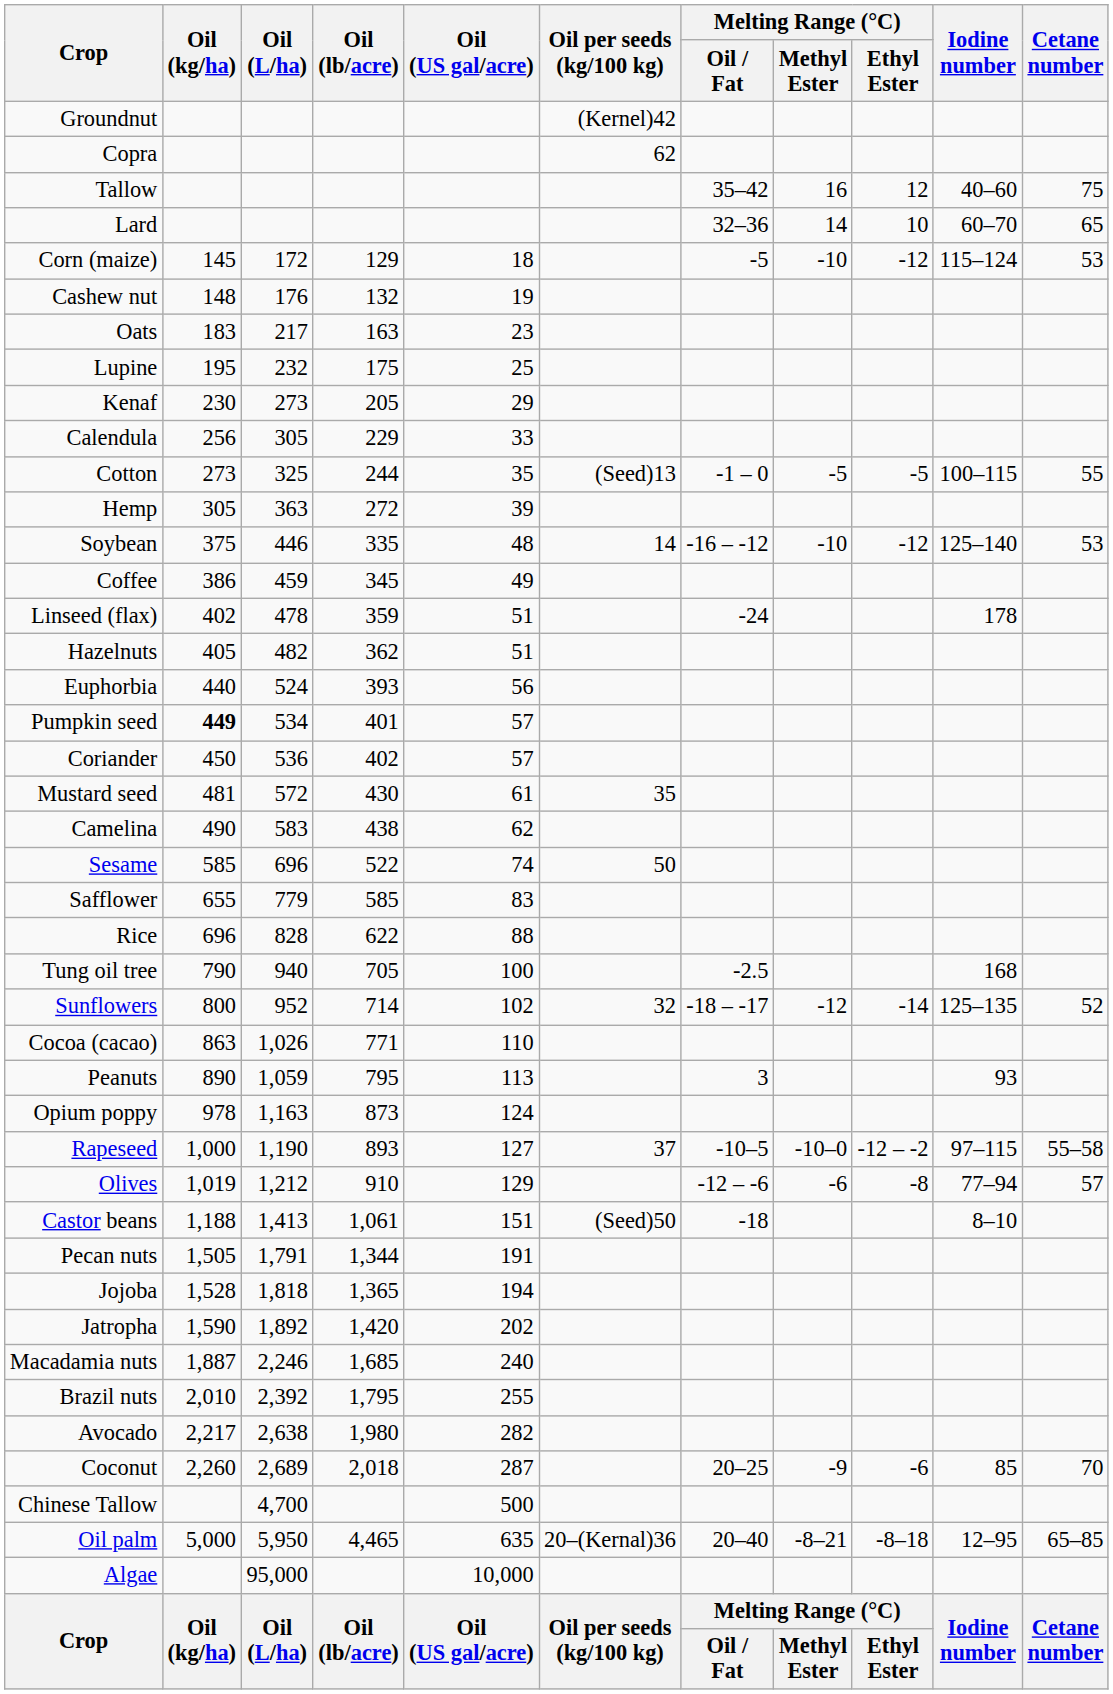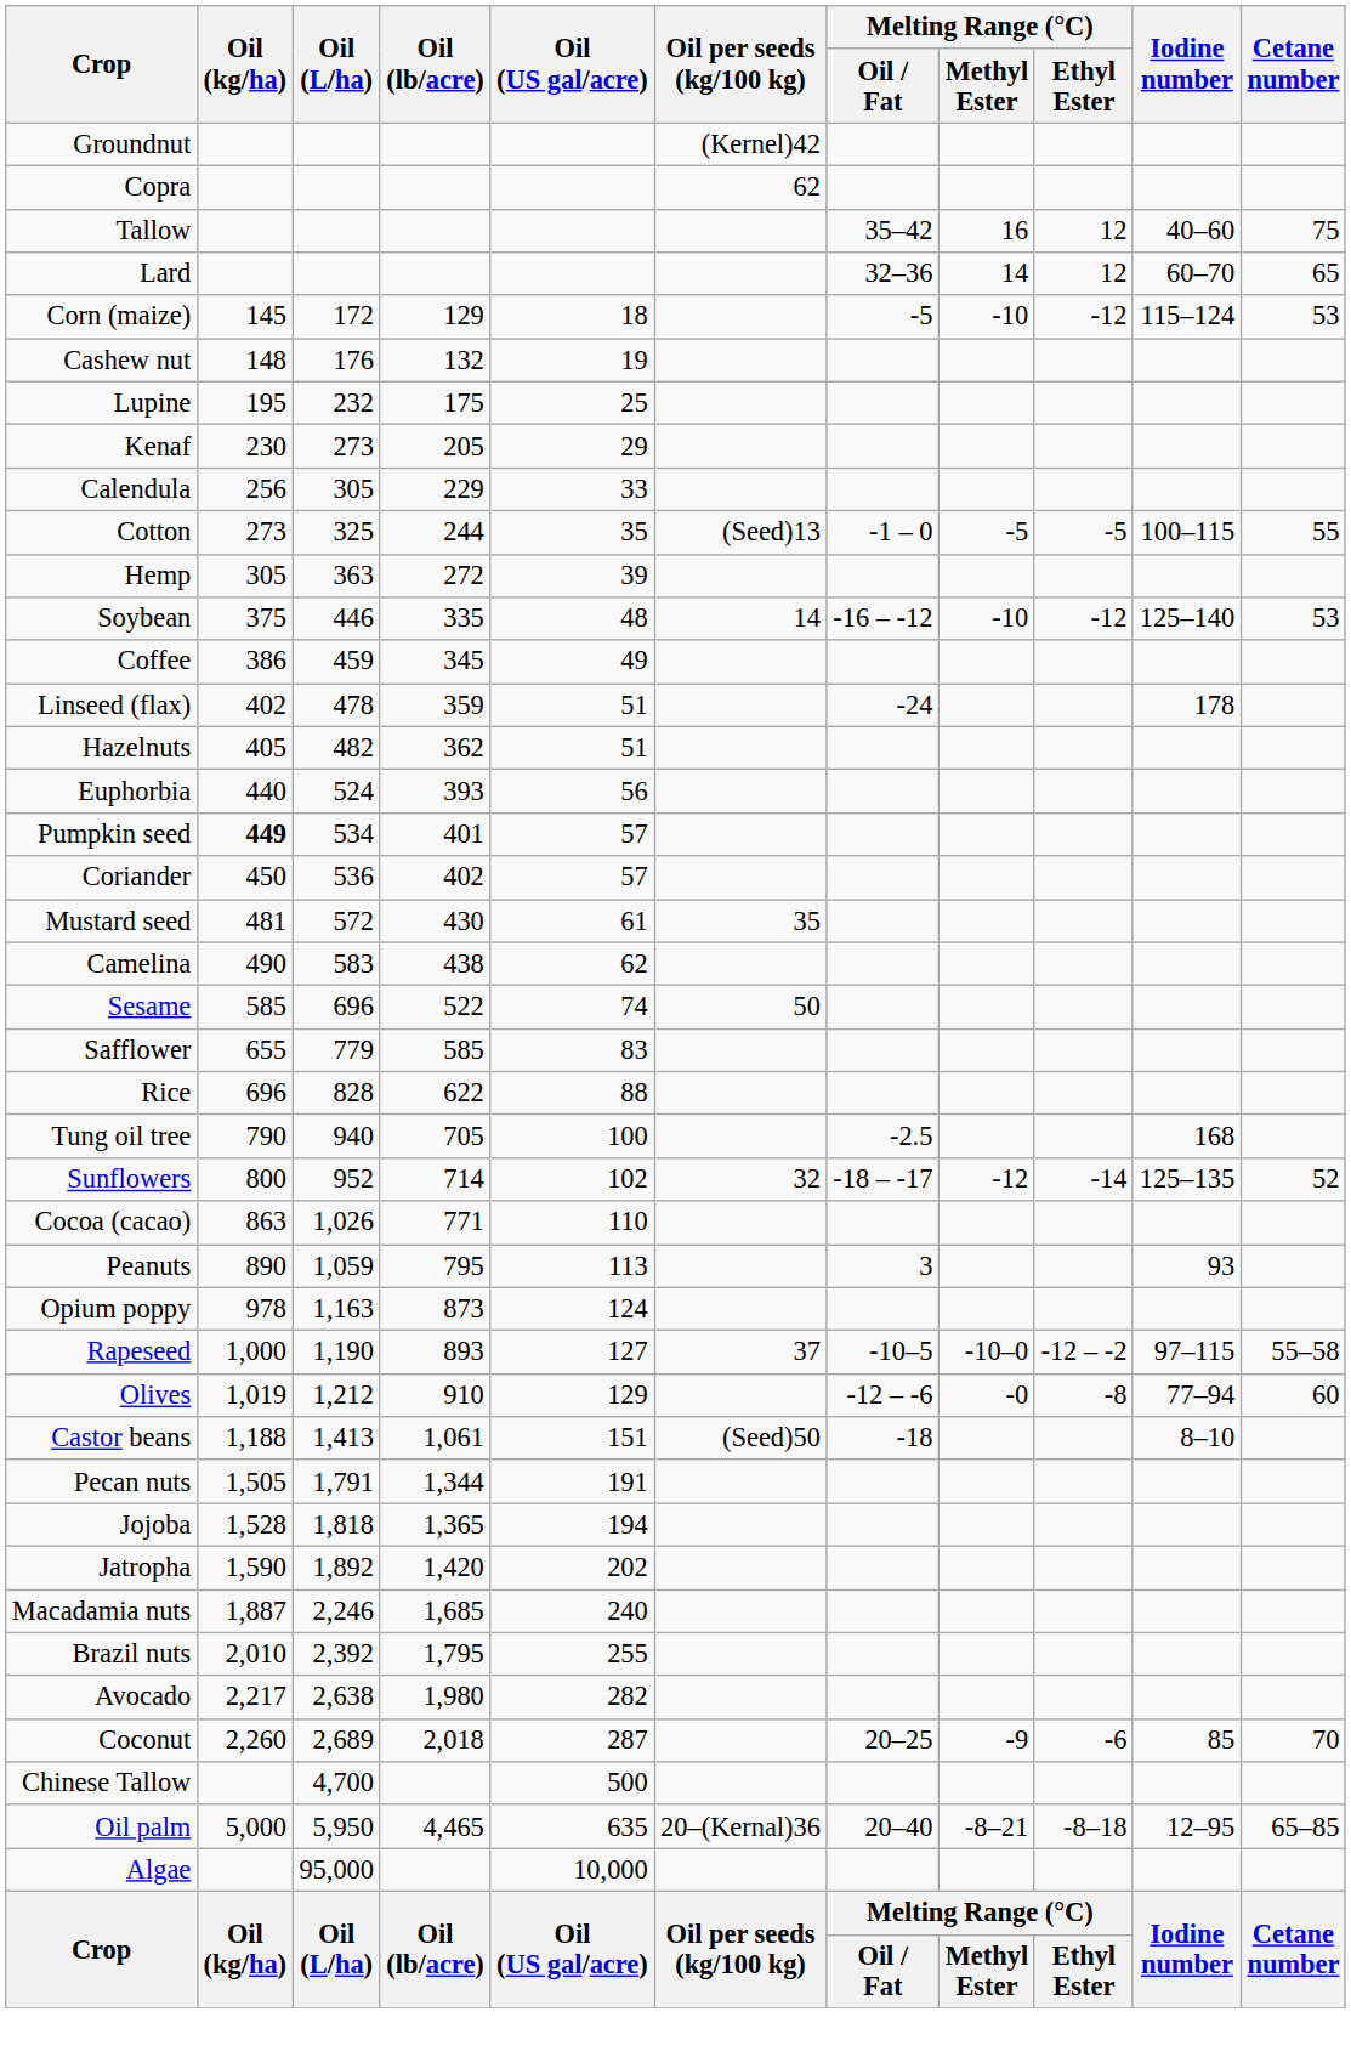 <table style="text-align: right;" class="wikitable" border = "1">
 <tr>
 <th rowspan=2>Crop</th>
 <th rowspan=2>Oil<br>(kg/<a href='#'>ha</a>)</th>
 <th rowspan=2>Oil<br>(<a href='#'>L</a>/<a href='#'>ha</a>)</th>
 <th rowspan=2>Oil<br>(lb/<a href='#'>acre</a>)</th>
 <th rowspan=2>Oil<br>(<a href='#'>US gal</a>/<a href='#'>acre</a>)</th>
 <th rowspan=2>Oil per seeds<br>(kg/100 kg)</th>
 <th colspan=3>Melting Range (°C)</th>
 <th rowspan=2><a href='#'>Iodine<br>number</a></th>
 <th rowspan=2><a href='#'>Cetane<br>number</a></th>
 </tr>
 <tr>
 <th>Oil /<br>Fat</th>
 <th>Methyl<br>Ester</th>
 <th>Ethyl<br>Ester</th>
 </tr>
 <tr>
 <td>Groundnut</td>
 <td></td>
 <td></td>
 <td></td>
 <td></td>
 <td>(Kernel)42</td>
 <td></td>
 <td></td>
 <td></td>
 <td></td>
 <td></td>
 </tr>
 <tr>
 <td>Copra</td>
 <td></td>
 <td></td>
 <td></td>
 <td></td>
 <td>62</td>
 <td></td>
 <td></td>
 <td></td>
 <td></td>
 <td></td>
 </tr>
 <tr>
 <td>Tallow</td>
 <td></td>
 <td></td>
 <td></td>
 <td></td>
 <td></td>
 <td>35–42</td>
 <td>16</td>
 <td>12</td>
 <td>40–60</td>
 <td>75</td>
 </tr>
 <tr>
 <td>Lard</td>
 <td></td>
 <td></td>
 <td></td>
 <td></td>
 <td></td>
 <td>32–36</td>
 <td>14</td>
-<td>10</td>
+<td>12</td>
 <td>60–70</td>
 <td>65</td>
 </tr>
 <tr>
 <td>Corn (maize)</td>
 <td>145</td>
 <td>172</td>
 <td>129</td>
 <td>18</td>
 <td></td>
 <td>-5</td>
 <td>-10</td>
 <td>-12</td>
 <td>115–124</td>
 <td>53</td>
 </tr>
 <tr>
 <td>Cashew nut</td>
 <td>148</td>
 <td>176</td>
 <td>132</td>
 <td>19</td>
-<td></td>
-<td></td>
-<td></td>
-<td></td>
-<td></td>
-<td></td>
-</tr>
-<tr>
-<td>Oats</td>
-<td>183</td>
-<td>217</td>
-<td>163</td>
-<td>23</td>
 <td></td>
 <td></td>
 <td></td>
 <td></td>
 <td></td>
 <td></td>
 </tr>
 <tr>
 <td>Lupine</td>
 <td>195</td>
 <td>232</td>
 <td>175</td>
 <td>25</td>
 <td></td>
 <td></td>
 <td></td>
 <td></td>
 <td></td>
 <td></td>
 </tr>
 <tr>
 <td>Kenaf</td>
 <td>230</td>
 <td>273</td>
 <td>205</td>
 <td>29</td>
 <td></td>
 <td></td>
 <td></td>
 <td></td>
 <td></td>
 <td></td>
 </tr>
 <tr>
 <td>Calendula</td>
 <td>256</td>
 <td>305</td>
 <td>229</td>
 <td>33</td>
 <td></td>
 <td></td>
 <td></td>
 <td></td>
 <td></td>
 <td></td>
 </tr>
 <tr>
 <td>Cotton</td>
 <td>273</td>
 <td>325</td>
 <td>244</td>
 <td>35</td>
 <td>(Seed)13</td>
 <td>-1 – 0</td>
 <td>-5</td>
 <td>-5</td>
 <td>100–115</td>
 <td>55</td>
 </tr>
 <tr>
 <td>Hemp</td>
 <td>305</td>
 <td>363</td>
 <td>272</td>
 <td>39</td>
 <td></td>
 <td></td>
 <td></td>
 <td></td>
 <td></td>
 <td></td>
 </tr>
 <tr>
 <td>Soybean</td>
 <td>375</td>
 <td>446</td>
 <td>335</td>
 <td>48</td>
 <td>14</td>
 <td>-16 – -12</td>
 <td>-10</td>
 <td>-12</td>
 <td>125–140</td>
 <td>53</td>
 </tr>
 <tr>
 <td>Coffee</td>
 <td>386</td>
 <td>459</td>
 <td>345</td>
 <td>49</td>
 <td></td>
 <td></td>
 <td></td>
 <td></td>
 <td></td>
 <td></td>
 </tr>
 <tr>
 <td>Linseed (flax)</td>
 <td>402</td>
 <td>478</td>
 <td>359</td>
 <td>51</td>
 <td></td>
 <td>-24</td>
 <td></td>
 <td></td>
 <td>178</td>
 <td></td>
 </tr>
 <tr>
 <td>Hazelnuts</td>
 <td>405</td>
 <td>482</td>
 <td>362</td>
 <td>51</td>
 <td></td>
 <td></td>
 <td></td>
 <td></td>
 <td></td>
 <td></td>
 </tr>
 <tr>
 <td>Euphorbia</td>
 <td>440</td>
 <td>524</td>
 <td>393</td>
 <td>56</td>
 <td></td>
 <td></td>
 <td></td>
 <td></td>
 <td></td>
 <td></td>
 </tr>
 <tr>
 <td>Pumpkin seed</td>
 <td><strong>449</strong></td>
 <td>534</td>
 <td>401</td>
 <td>57</td>
 <td></td>
 <td></td>
 <td></td>
 <td></td>
 <td></td>
 <td></td>
 </tr>
 <tr>
 <td>Coriander</td>
 <td>450</td>
 <td>536</td>
 <td>402</td>
 <td>57</td>
 <td></td>
 <td></td>
 <td></td>
 <td></td>
 <td></td>
 <td></td>
 </tr>
 <tr>
 <td>Mustard seed</td>
 <td>481</td>
 <td>572</td>
 <td>430</td>
 <td>61</td>
 <td>35</td>
 <td></td>
 <td></td>
 <td></td>
 <td></td>
 <td></td>
 </tr>
 <tr>
 <td>Camelina</td>
 <td>490</td>
 <td>583</td>
 <td>438</td>
 <td>62</td>
 <td></td>
 <td></td>
 <td></td>
 <td></td>
 <td></td>
 <td></td>
 </tr>
 <tr>
 <td><a href='#'>Sesame</a></td>
 <td>585</td>
 <td>696</td>
 <td>522</td>
 <td>74</td>
 <td>50</td>
 <td></td>
 <td></td>
 <td></td>
 <td></td>
 <td></td>
 </tr>
 <tr>
 <td>Safflower</td>
 <td>655</td>
 <td>779</td>
 <td>585</td>
 <td>83</td>
 <td></td>
 <td></td>
 <td></td>
 <td></td>
 <td></td>
 <td></td>
 </tr>
 <tr>
 <td>Rice</td>
 <td>696</td>
 <td>828</td>
 <td>622</td>
 <td>88</td>
 <td></td>
 <td></td>
 <td></td>
 <td></td>
 <td></td>
 <td></td>
 </tr>
 <tr>
 <td>Tung oil tree</td>
 <td>790</td>
 <td>940</td>
 <td>705</td>
 <td>100</td>
 <td></td>
 <td>-2.5</td>
 <td></td>
 <td></td>
 <td>168</td>
 <td></td>
 </tr>
 <tr>
 <td><a href='#'>Sunflowers</a></td>
 <td>800</td>
 <td>952</td>
 <td>714</td>
 <td>102</td>
 <td>32</td>
 <td>-18 – -17</td>
 <td>-12</td>
 <td>-14</td>
 <td>125–135</td>
 <td>52</td>
 </tr>
 <tr>
 <td>Cocoa (cacao)</td>
 <td>863</td>
 <td>1,026</td>
 <td>771</td>
 <td>110</td>
 <td></td>
 <td></td>
 <td></td>
 <td></td>
 <td></td>
 <td></td>
 </tr>
 <tr>
 <td>Peanuts</td>
 <td>890</td>
 <td>1,059</td>
 <td>795</td>
 <td>113</td>
 <td></td>
 <td>3</td>
 <td></td>
 <td></td>
 <td>93</td>
 <td></td>
 </tr>
 <tr>
 <td>Opium poppy</td>
 <td>978</td>
 <td>1,163</td>
 <td>873</td>
 <td>124</td>
 <td></td>
 <td></td>
 <td></td>
 <td></td>
 <td></td>
 <td></td>
 </tr>
 <tr>
 <td><a href='#'>Rapeseed</a></td>
 <td>1,000</td>
 <td>1,190</td>
 <td>893</td>
 <td>127</td>
 <td>37</td>
 <td>-10–5</td>
 <td>-10–0</td>
 <td>-12 – -2</td>
 <td>97–115</td>
 <td>55–58</td>
 </tr>
 <tr>
 <td><a href='#'>Olives</a></td>
 <td>1,019</td>
 <td>1,212</td>
 <td>910</td>
 <td>129</td>
 <td></td>
 <td>-12 – -6</td>
-<td>-6</td>
+<td>-0</td>
 <td>-8</td>
 <td>77–94</td>
-<td>57</td>
+<td>60</td>
 </tr>
 <tr>
 <td><a href='#'>Castor</a> beans</td>
 <td>1,188</td>
 <td>1,413</td>
 <td>1,061</td>
 <td>151</td>
 <td>(Seed)50</td>
 <td>-18</td>
 <td></td>
 <td></td>
 <td>8–10</td>
 <td></td>
 </tr>
 <tr>
 <td>Pecan nuts</td>
 <td>1,505</td>
 <td>1,791</td>
 <td>1,344</td>
 <td>191</td>
 <td></td>
 <td></td>
 <td></td>
 <td></td>
 <td></td>
 <td></td>
 </tr>
 <tr>
 <td>Jojoba</td>
 <td>1,528</td>
 <td>1,818</td>
 <td>1,365</td>
 <td>194</td>
 <td></td>
 <td></td>
 <td></td>
 <td></td>
 <td></td>
 <td></td>
 </tr>
 <tr>
 <td>Jatropha</td>
 <td>1,590</td>
 <td>1,892</td>
 <td>1,420</td>
 <td>202</td>
 <td></td>
 <td></td>
 <td></td>
 <td></td>
 <td></td>
 <td></td>
 </tr>
 <tr>
 <td>Macadamia nuts</td>
 <td>1,887</td>
 <td>2,246</td>
 <td>1,685</td>
 <td>240</td>
 <td></td>
 <td></td>
 <td></td>
 <td></td>
 <td></td>
 <td></td>
 </tr>
 <tr>
 <td>Brazil nuts</td>
 <td>2,010</td>
 <td>2,392</td>
 <td>1,795</td>
 <td>255</td>
 <td></td>
 <td></td>
 <td></td>
 <td></td>
 <td></td>
 <td></td>
 </tr>
 <tr>
 <td>Avocado</td>
 <td>2,217</td>
 <td>2,638</td>
 <td>1,980</td>
 <td>282</td>
 <td></td>
 <td></td>
 <td></td>
 <td></td>
 <td></td>
 <td></td>
 </tr>
 <tr>
 <td>Coconut</td>
 <td>2,260</td>
 <td>2,689</td>
 <td>2,018</td>
 <td>287</td>
 <td></td>
 <td>20–25</td>
 <td>-9</td>
 <td>-6</td>
 <td>85</td>
 <td>70</td>
 </tr>
 <tr>
 <td>Chinese Tallow</td>
 <td></td>
 <td>4,700</td>
 <td></td>
 <td>500</td>
 <td></td>
 <td></td>
 <td></td>
 <td></td>
 <td></td>
 <td></td>
 </tr>
 <tr>
 <td><a href='#'>Oil palm</a></td>
 <td>5,000</td>
 <td>5,950</td>
 <td>4,465</td>
 <td>635</td>
 <td>20–(Kernal)36</td>
 <td>20–40</td>
 <td>-8–21</td>
 <td>-8–18</td>
 <td>12–95</td>
 <td>65–85</td>
 </tr>
 <tr>
 <td><a href='#'>Algae</a></td>
 <td></td>
 <td>95,000</td>
 <td></td>
 <td>10,000</td>
 <td></td>
 <td></td>
 <td></td>
 <td></td>
 <td></td>
 <td></td>
 </tr>
 <tr>
 <th rowspan=2>Crop</th>
 <th rowspan=2>Oil<br>(kg/<a href='#'>ha</a>)</th>
 <th rowspan=2>Oil<br>(<a href='#'>L</a>/<a href='#'>ha</a>)</th>
 <th rowspan=2>Oil<br>(lb/<a href='#'>acre</a>)</th>
 <th rowspan=2>Oil<br>(<a href='#'>US gal</a>/<a href='#'>acre</a>)</th>
 <th rowspan=2>Oil per seeds<br>(kg/100 kg)</th>
 <th colspan=3>Melting Range (°C)</th>
 <th rowspan=2><a href='#'>Iodine<br>number</a></th>
 <th rowspan=2><a href='#'>Cetane<br>number</a></th>
 </tr>
 <tr>
 <th>Oil /<br>Fat</th>
 <th>Methyl<br>Ester</th>
 <th>Ethyl<br>Ester</th>
 </tr>
 </table>
